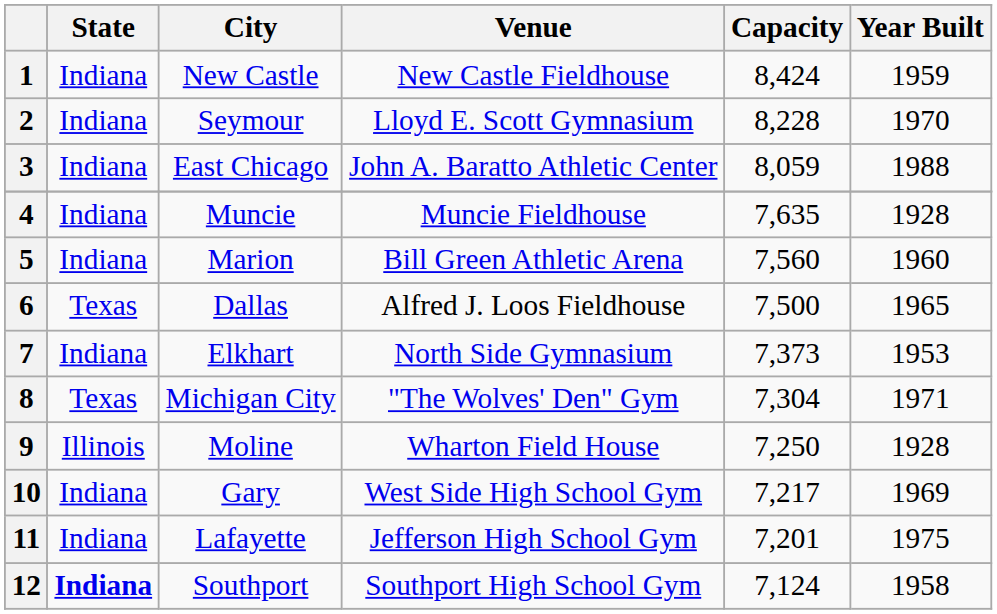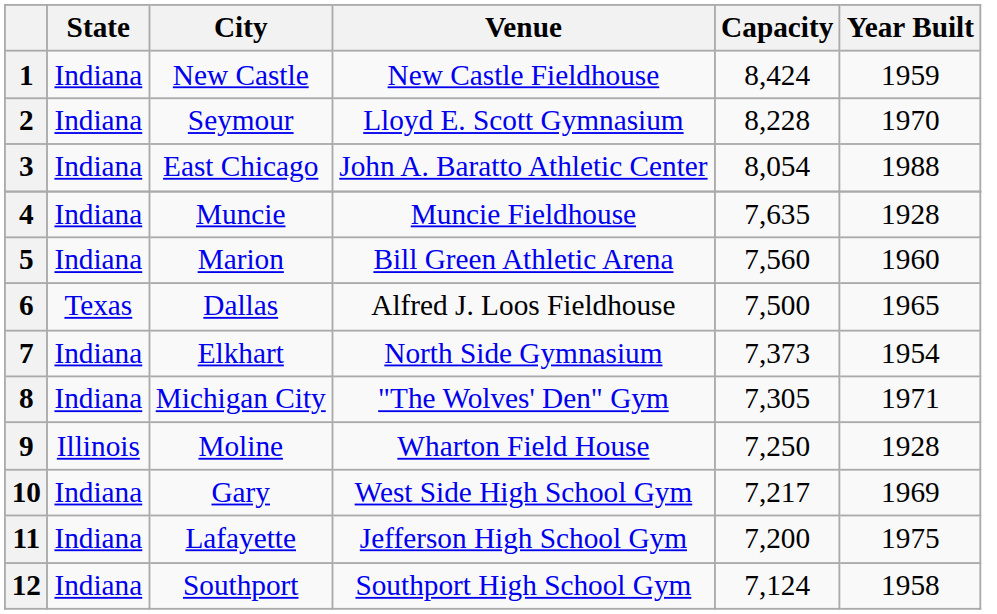 <table class="wikitable sortable" style="text-align:center">
 <tr>
 <th></th>
 <th>State</th>
 <th>City</th>
 <th>Venue</th>
 <th>Capacity</th>
 <th>Year Built</th>
 </tr>
 <tr>
 <th>1</th>
 <td><a href='#'>Indiana</a></td>
 <td><a href='#'>New Castle</a></td>
 <td><a href='#'>New Castle Fieldhouse</a></td>
 <td>8,424</td>
 <td>1959</td>
 </tr>
 <tr>
 <th>2</th>
 <td><a href='#'>Indiana</a></td>
 <td><a href='#'>Seymour</a></td>
 <td><a href='#'>Lloyd E. Scott Gymnasium</a></td>
 <td>8,228</td>
 <td>1970</td>
 </tr>
 <tr>
 <th>3</th>
 <td><a href='#'>Indiana</a></td>
 <td><a href='#'>East Chicago</a></td>
 <td><a href='#'>John A. Baratto Athletic Center</a></td>
-<td>8,059</td>
+<td>8,054</td>
 <td>1988</td>
 </tr>
 <tr>
 </tr>
 <tr>
 <th>4</th>
 <td><a href='#'>Indiana</a></td>
 <td><a href='#'>Muncie</a></td>
 <td><a href='#'>Muncie Fieldhouse</a></td>
 <td>7,635 </td>
 <td>1928</td>
 </tr>
 <tr>
 <th>5</th>
 <td><a href='#'>Indiana</a></td>
 <td><a href='#'>Marion</a></td>
 <td><a href='#'>Bill Green Athletic Arena</a></td>
 <td>7,560 </td>
 <td>1960</td>
 </tr>
 <tr>
 <th>6</th>
 <td><a href='#'>Texas</a></td>
 <td><a href='#'>Dallas</a></td>
 <td>Alfred J. Loos Fieldhouse</td>
 <td>7,500</td>
 <td>1965</td>
 </tr>
 <tr>
 <th>7</th>
 <td><a href='#'>Indiana</a></td>
 <td><a href='#'>Elkhart</a></td>
 <td><a href='#'>North Side Gymnasium</a></td>
 <td>7,373</td>
-<td>1953</td>
+<td>1954</td>
 </tr>
 <tr>
 <th>8</th>
-<td><a href='#'>Texas</a></td>
+<td><a href='#'>Indiana</a></td>
 <td><a href='#'>Michigan City</a></td>
 <td><a href='#'>"The Wolves' Den" Gym</a></td>
-<td>7,304</td>
+<td>7,305</td>
 <td>1971</td>
 </tr>
 <tr>
 <th>9</th>
 <td><a href='#'>Illinois</a></td>
 <td><a href='#'>Moline</a></td>
 <td><a href='#'>Wharton Field House</a></td>
 <td>7,250</td>
 <td>1928</td>
 </tr>
 <tr>
 <th>10</th>
 <td><a href='#'>Indiana</a></td>
 <td><a href='#'>Gary</a></td>
 <td><a href='#'>West Side High School Gym</a></td>
 <td>7,217</td>
 <td>1969</td>
 </tr>
 <tr>
 <th>11</th>
 <td><a href='#'>Indiana</a></td>
 <td><a href='#'>Lafayette</a></td>
 <td><a href='#'>Jefferson High School Gym</a></td>
-<td>7,201</td>
+<td>7,200</td>
 <td>1975</td>
 </tr>
 <tr>
 <th>12</th>
-<td><strong><a href='#'>Indiana</a></strong></td>
+<td><a href='#'>Indiana</a></td>
 <td><a href='#'>Southport</a></td>
 <td><a href='#'>Southport High School Gym</a></td>
 <td>7,124</td>
 <td>1958</td>
 </tr>
 </table>
